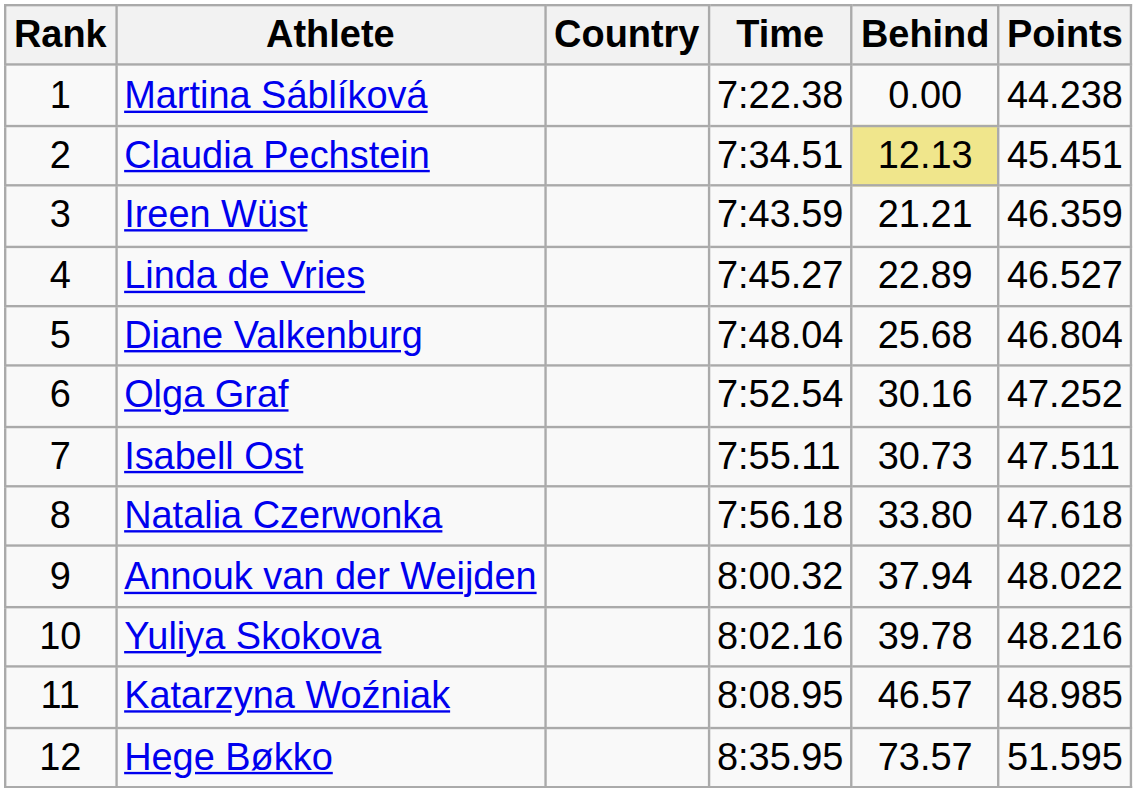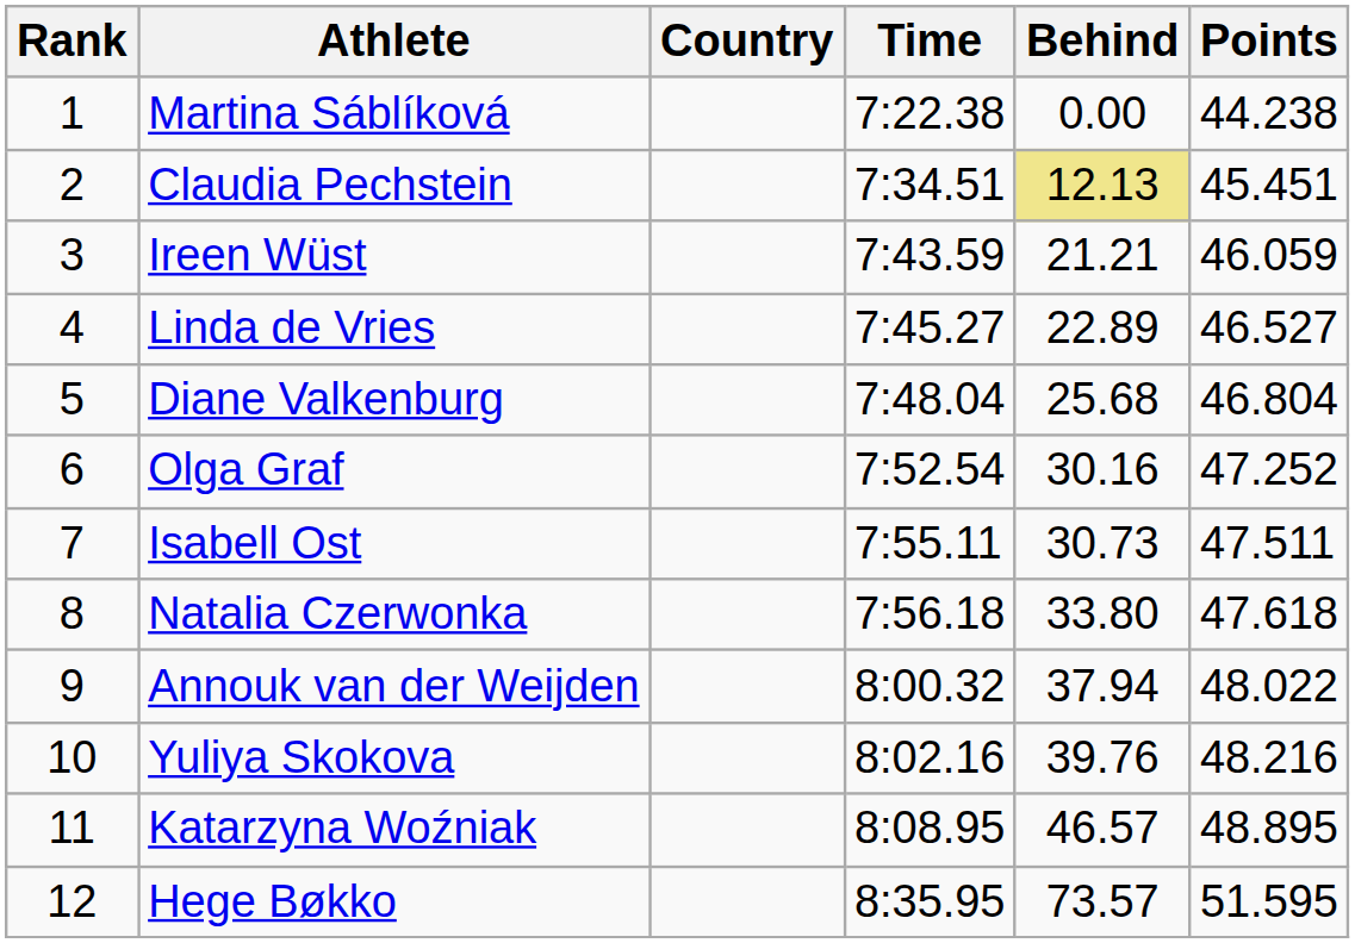 <table class="wikitable" style="text-align:center">
 <tr>
 <th>Rank</th>
 <th>Athlete</th>
 <th>Country</th>
 <th>Time</th>
 <th>Behind</th>
 <th>Points</th>
 </tr>
 <tr>
 <td>1</td>
 <td align="left"><a href='#'>Martina Sáblíková</a></td>
 <td align="left"></td>
 <td align="left">7:22.38</td>
 <td>0.00</td>
 <td align="left">44.238</td>
 </tr>
 <tr>
 <td>2</td>
 <td align="left"><a href='#'>Claudia Pechstein</a></td>
 <td align="left"></td>
 <td align="left">7:34.51</td>
 <td style="background: khaki;">12.13</td>
 <td align="left">45.451</td>
 </tr>
 <tr>
 <td>3</td>
 <td align="left"><a href='#'>Ireen Wüst</a></td>
 <td align="left"></td>
 <td align="left">7:43.59</td>
 <td>21.21</td>
-<td align="left">46.359</td>
+<td align="left">46.059</td>
 </tr>
 <tr>
 <td>4</td>
 <td align="left"><a href='#'>Linda de Vries</a></td>
 <td align="left"></td>
 <td align="left">7:45.27</td>
 <td>22.89</td>
 <td align="left">46.527</td>
 </tr>
 <tr>
 <td>5</td>
 <td align="left"><a href='#'>Diane Valkenburg</a></td>
 <td align="left"></td>
 <td align="left">7:48.04</td>
 <td>25.68</td>
 <td align="left">46.804</td>
 </tr>
 <tr>
 <td>6</td>
 <td align="left"><a href='#'>Olga Graf</a></td>
 <td align="left"></td>
 <td align="left">7:52.54</td>
 <td>30.16</td>
 <td align="left">47.252</td>
 </tr>
 <tr>
 <td>7</td>
 <td align="left"><a href='#'>Isabell Ost</a></td>
 <td align="left"></td>
 <td align="left">7:55.11</td>
 <td>30.73</td>
 <td align="left">47.511</td>
 </tr>
 <tr>
 <td>8</td>
 <td align="left"><a href='#'>Natalia Czerwonka</a></td>
 <td align="left"></td>
 <td align="left">7:56.18</td>
 <td>33.80</td>
 <td align="left">47.618</td>
 </tr>
 <tr>
 <td>9</td>
 <td align="left"><a href='#'>Annouk van der Weijden</a></td>
 <td align="left"></td>
 <td align="left">8:00.32</td>
 <td>37.94</td>
 <td align="left">48.022</td>
 </tr>
 <tr>
 <td>10</td>
 <td align="left"><a href='#'>Yuliya Skokova</a></td>
 <td align="left"></td>
 <td align="left">8:02.16</td>
-<td>39.78</td>
+<td>39.76</td>
 <td align="left">48.216</td>
 </tr>
 <tr>
 <td>11</td>
 <td align="left"><a href='#'>Katarzyna Woźniak</a></td>
 <td align="left"></td>
 <td align="left">8:08.95</td>
 <td>46.57</td>
-<td align="left">48.985</td>
+<td align="left">48.895</td>
 </tr>
 <tr>
 <td>12</td>
 <td align="left"><a href='#'>Hege Bøkko</a></td>
 <td align="left"></td>
 <td align="left">8:35.95</td>
 <td>73.57</td>
 <td align="left">51.595</td>
 </tr>
 <tr>
 </tr>
 </table>
